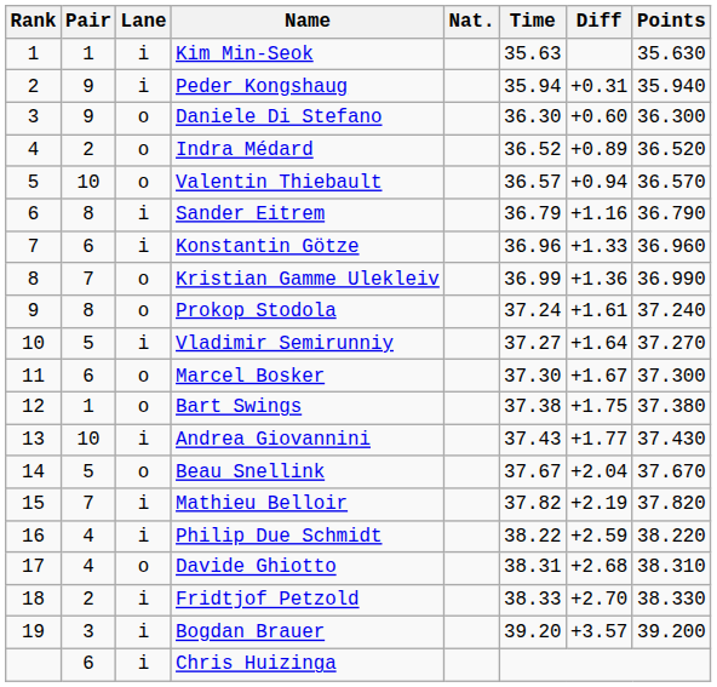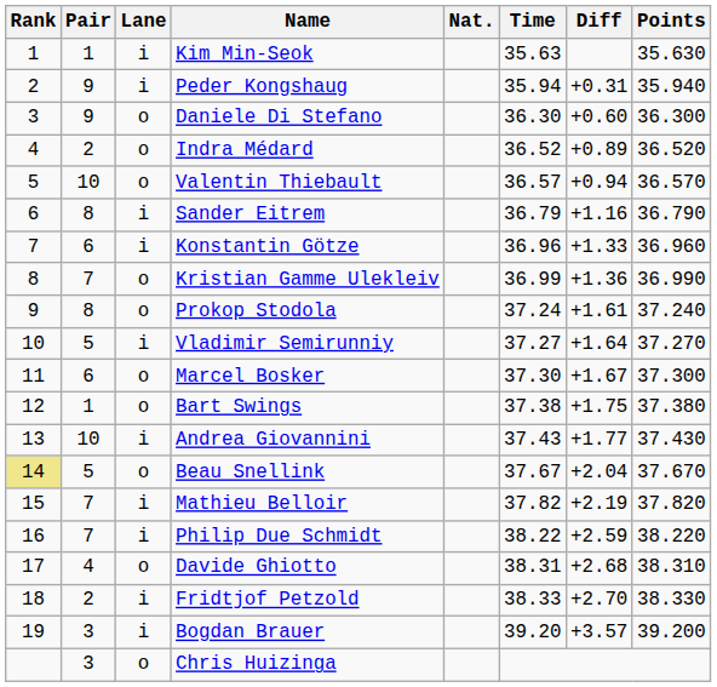 <table class="wikitable sortable" style="text-align:center; font-size:90%">
 <tr>
 <th>Rank</th>
 <th>Pair</th>
 <th>Lane</th>
 <th>Name</th>
 <th>Nat.</th>
 <th>Time</th>
 <th>Diff</th>
 <th>Points</th>
 </tr>
 <tr>
 <td>1</td>
 <td>1</td>
 <td>i</td>
 <td align=left><a href='#'>Kim Min-Seok</a></td>
 <td></td>
 <td>35.63</td>
 <td></td>
 <td>35.630</td>
 </tr>
 <tr>
 <td>2</td>
 <td>9</td>
 <td>i</td>
 <td align=left><a href='#'>Peder Kongshaug</a></td>
 <td></td>
 <td>35.94</td>
 <td>+0.31</td>
 <td>35.940</td>
 </tr>
 <tr>
 <td>3</td>
 <td>9</td>
 <td>o</td>
 <td align=left><a href='#'>Daniele Di Stefano</a></td>
 <td></td>
 <td>36.30</td>
 <td>+0.60</td>
 <td>36.300</td>
 </tr>
 <tr>
 <td>4</td>
 <td>2</td>
 <td>o</td>
 <td align=left><a href='#'>Indra Médard</a></td>
 <td></td>
 <td>36.52</td>
 <td>+0.89</td>
 <td>36.520</td>
 </tr>
 <tr>
 <td>5</td>
 <td>10</td>
 <td>o</td>
 <td align=left><a href='#'>Valentin Thiebault</a></td>
 <td></td>
 <td>36.57</td>
 <td>+0.94</td>
 <td>36.570</td>
 </tr>
 <tr>
 <td>6</td>
 <td>8</td>
 <td>i</td>
 <td align=left><a href='#'>Sander Eitrem</a></td>
 <td></td>
 <td>36.79</td>
 <td>+1.16</td>
 <td>36.790</td>
 </tr>
 <tr>
 <td>7</td>
 <td>6</td>
 <td>i</td>
 <td align=left><a href='#'>Konstantin Götze</a></td>
 <td></td>
 <td>36.96</td>
 <td>+1.33</td>
 <td>36.960</td>
 </tr>
 <tr>
 <td>8</td>
 <td>7</td>
 <td>o</td>
 <td align=left><a href='#'>Kristian Gamme Ulekleiv</a></td>
 <td></td>
 <td>36.99</td>
 <td>+1.36</td>
 <td>36.990</td>
 </tr>
 <tr>
 <td>9</td>
 <td>8</td>
 <td>o</td>
 <td align=left><a href='#'>Prokop Stodola</a></td>
 <td></td>
 <td>37.24</td>
 <td>+1.61</td>
 <td>37.240</td>
 </tr>
 <tr>
 <td>10</td>
 <td>5</td>
 <td>i</td>
 <td align=left><a href='#'>Vladimir Semirunniy</a></td>
 <td></td>
 <td>37.27</td>
 <td>+1.64</td>
 <td>37.270</td>
 </tr>
 <tr>
 <td>11</td>
 <td>6</td>
 <td>o</td>
 <td align=left><a href='#'>Marcel Bosker</a></td>
 <td></td>
 <td>37.30</td>
 <td>+1.67</td>
 <td>37.300</td>
 </tr>
 <tr>
 <td>12</td>
 <td>1</td>
 <td>o</td>
 <td align=left><a href='#'>Bart Swings</a></td>
 <td></td>
 <td>37.38</td>
 <td>+1.75</td>
 <td>37.380</td>
 </tr>
 <tr>
 <td>13</td>
 <td>10</td>
 <td>i</td>
 <td align=left><a href='#'>Andrea Giovannini</a></td>
 <td></td>
 <td>37.43</td>
 <td>+1.77</td>
 <td>37.430</td>
 </tr>
 <tr>
-<td>14</td>
+<td style="background: khaki;">14</td>
 <td>5</td>
 <td>o</td>
 <td align=left><a href='#'>Beau Snellink</a></td>
 <td></td>
 <td>37.67</td>
 <td>+2.04</td>
 <td>37.670</td>
 </tr>
 <tr>
 <td>15</td>
 <td>7</td>
 <td>i</td>
 <td align=left><a href='#'>Mathieu Belloir</a></td>
 <td></td>
 <td>37.82</td>
 <td>+2.19</td>
 <td>37.820</td>
 </tr>
 <tr>
 <td>16</td>
-<td>4</td>
+<td>7</td>
 <td>i</td>
 <td align=left><a href='#'>Philip Due Schmidt</a></td>
 <td></td>
 <td>38.22</td>
 <td>+2.59</td>
 <td>38.220</td>
 </tr>
 <tr>
 <td>17</td>
 <td>4</td>
 <td>o</td>
 <td align=left><a href='#'>Davide Ghiotto</a></td>
 <td></td>
 <td>38.31</td>
 <td>+2.68</td>
 <td>38.310</td>
 </tr>
 <tr>
 <td>18</td>
 <td>2</td>
 <td>i</td>
 <td align=left><a href='#'>Fridtjof Petzold</a></td>
 <td></td>
 <td>38.33</td>
 <td>+2.70</td>
 <td>38.330</td>
 </tr>
 <tr>
 <td>19</td>
 <td>3</td>
 <td>i</td>
 <td align=left><a href='#'>Bogdan Brauer</a></td>
 <td></td>
 <td>39.20</td>
 <td>+3.57</td>
 <td>39.200</td>
 </tr>
 <tr>
 <td></td>
-<td>6</td>
-<td>i</td>
+<td>3</td>
+<td>o</td>
 <td align=left><a href='#'>Chris Huizinga</a></td>
 <td></td>
 <td colspan=3></td>
 </tr>
 </table>
